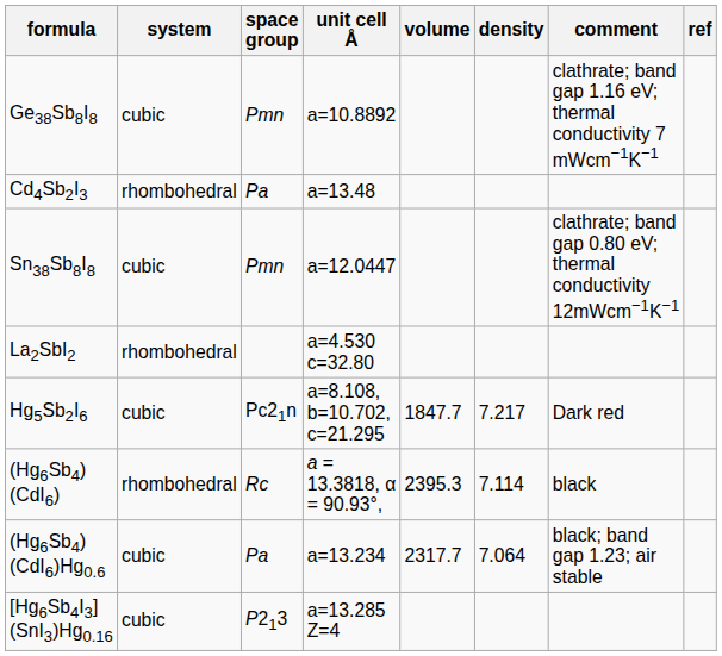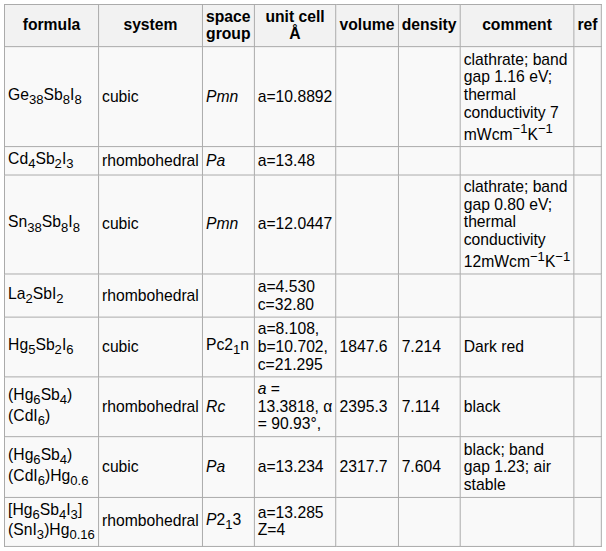 <table class="wikitable">
 <tr>
 <th>formula</th>
 <th>system</th>
 <th>space group</th>
 <th>unit cell Å</th>
 <th>volume</th>
 <th>density</th>
 <th>comment</th>
 <th>ref</th>
 </tr>
 <tr>
 <td>Ge<sub>38</sub>Sb<sub>8</sub>I<sub>8</sub></td>
 <td>cubic</td>
 <td><em>Pm</em><em>n</em></td>
 <td>a=10.8892</td>
 <td></td>
 <td></td>
 <td>clathrate; band gap 1.16 eV; thermal conductivity 7 mWcm<sup>−1</sup>K<sup>−1</sup></td>
 <td></td>
 </tr>
 <tr>
 <td>Cd<sub>4</sub>Sb<sub>2</sub>I<sub>3</sub></td>
 <td>rhombohedral</td>
 <td><em>Pa</em></td>
 <td>a=13.48</td>
 <td></td>
 <td></td>
 <td></td>
 <td></td>
 </tr>
 <tr>
 <td>Sn<sub>38</sub>Sb<sub>8</sub>I<sub>8</sub></td>
 <td>cubic</td>
 <td><em>Pm</em><em>n</em></td>
 <td>a=12.0447</td>
 <td></td>
 <td></td>
 <td>clathrate; band gap 0.80 eV; thermal conductivity 12mWcm<sup>−1</sup>K<sup>−1</sup></td>
 <td></td>
 </tr>
 <tr>
 <td>La<sub>2</sub>SbI<sub>2</sub></td>
 <td>rhombohedral</td>
 <td></td>
 <td>a=4.530 c=32.80</td>
 <td></td>
 <td></td>
 <td></td>
 <td></td>
 </tr>
 <tr>
 <td>Hg<sub>5</sub>Sb<sub>2</sub>I<sub>6</sub></td>
 <td>cubic</td>
 <td>Pc2<sub>1</sub>n</td>
 <td>a=8.108, b=10.702, c=21.295</td>
-<td>1847.7</td>
-<td>7.217</td>
+<td>1847.6</td>
+<td>7.214</td>
 <td>Dark red</td>
 <td></td>
 </tr>
 <tr>
 <td>(Hg<sub>6</sub>Sb<sub>4</sub>)(CdI<sub>6</sub>)</td>
 <td>rhombohedral</td>
 <td><em>R</em><em>c</em></td>
 <td><em>a</em> = 13.3818, α = 90.93°,</td>
 <td>2395.3</td>
 <td>7.114</td>
 <td>black</td>
 <td></td>
 </tr>
 <tr>
 <td>(Hg<sub>6</sub>Sb<sub>4</sub>)(CdI<sub>6</sub>)Hg<sub>0.6</sub></td>
 <td>cubic</td>
 <td><em>Pa</em></td>
 <td>a=13.234</td>
 <td>2317.7</td>
-<td>7.064</td>
+<td>7.604</td>
 <td>black; band gap 1.23; air stable</td>
 <td></td>
 </tr>
 <tr>
 <td>[Hg<sub>6</sub>Sb<sub>4</sub>I<sub>3</sub>](SnI<sub>3</sub>)Hg<sub>0.16</sub></td>
-<td>cubic</td>
+<td>rhombohedral</td>
 <td><em>P</em>2<sub>1</sub>3</td>
 <td>a=13.285 Z=4</td>
 <td></td>
 <td></td>
 <td></td>
 <td></td>
 </tr>
 </table>
